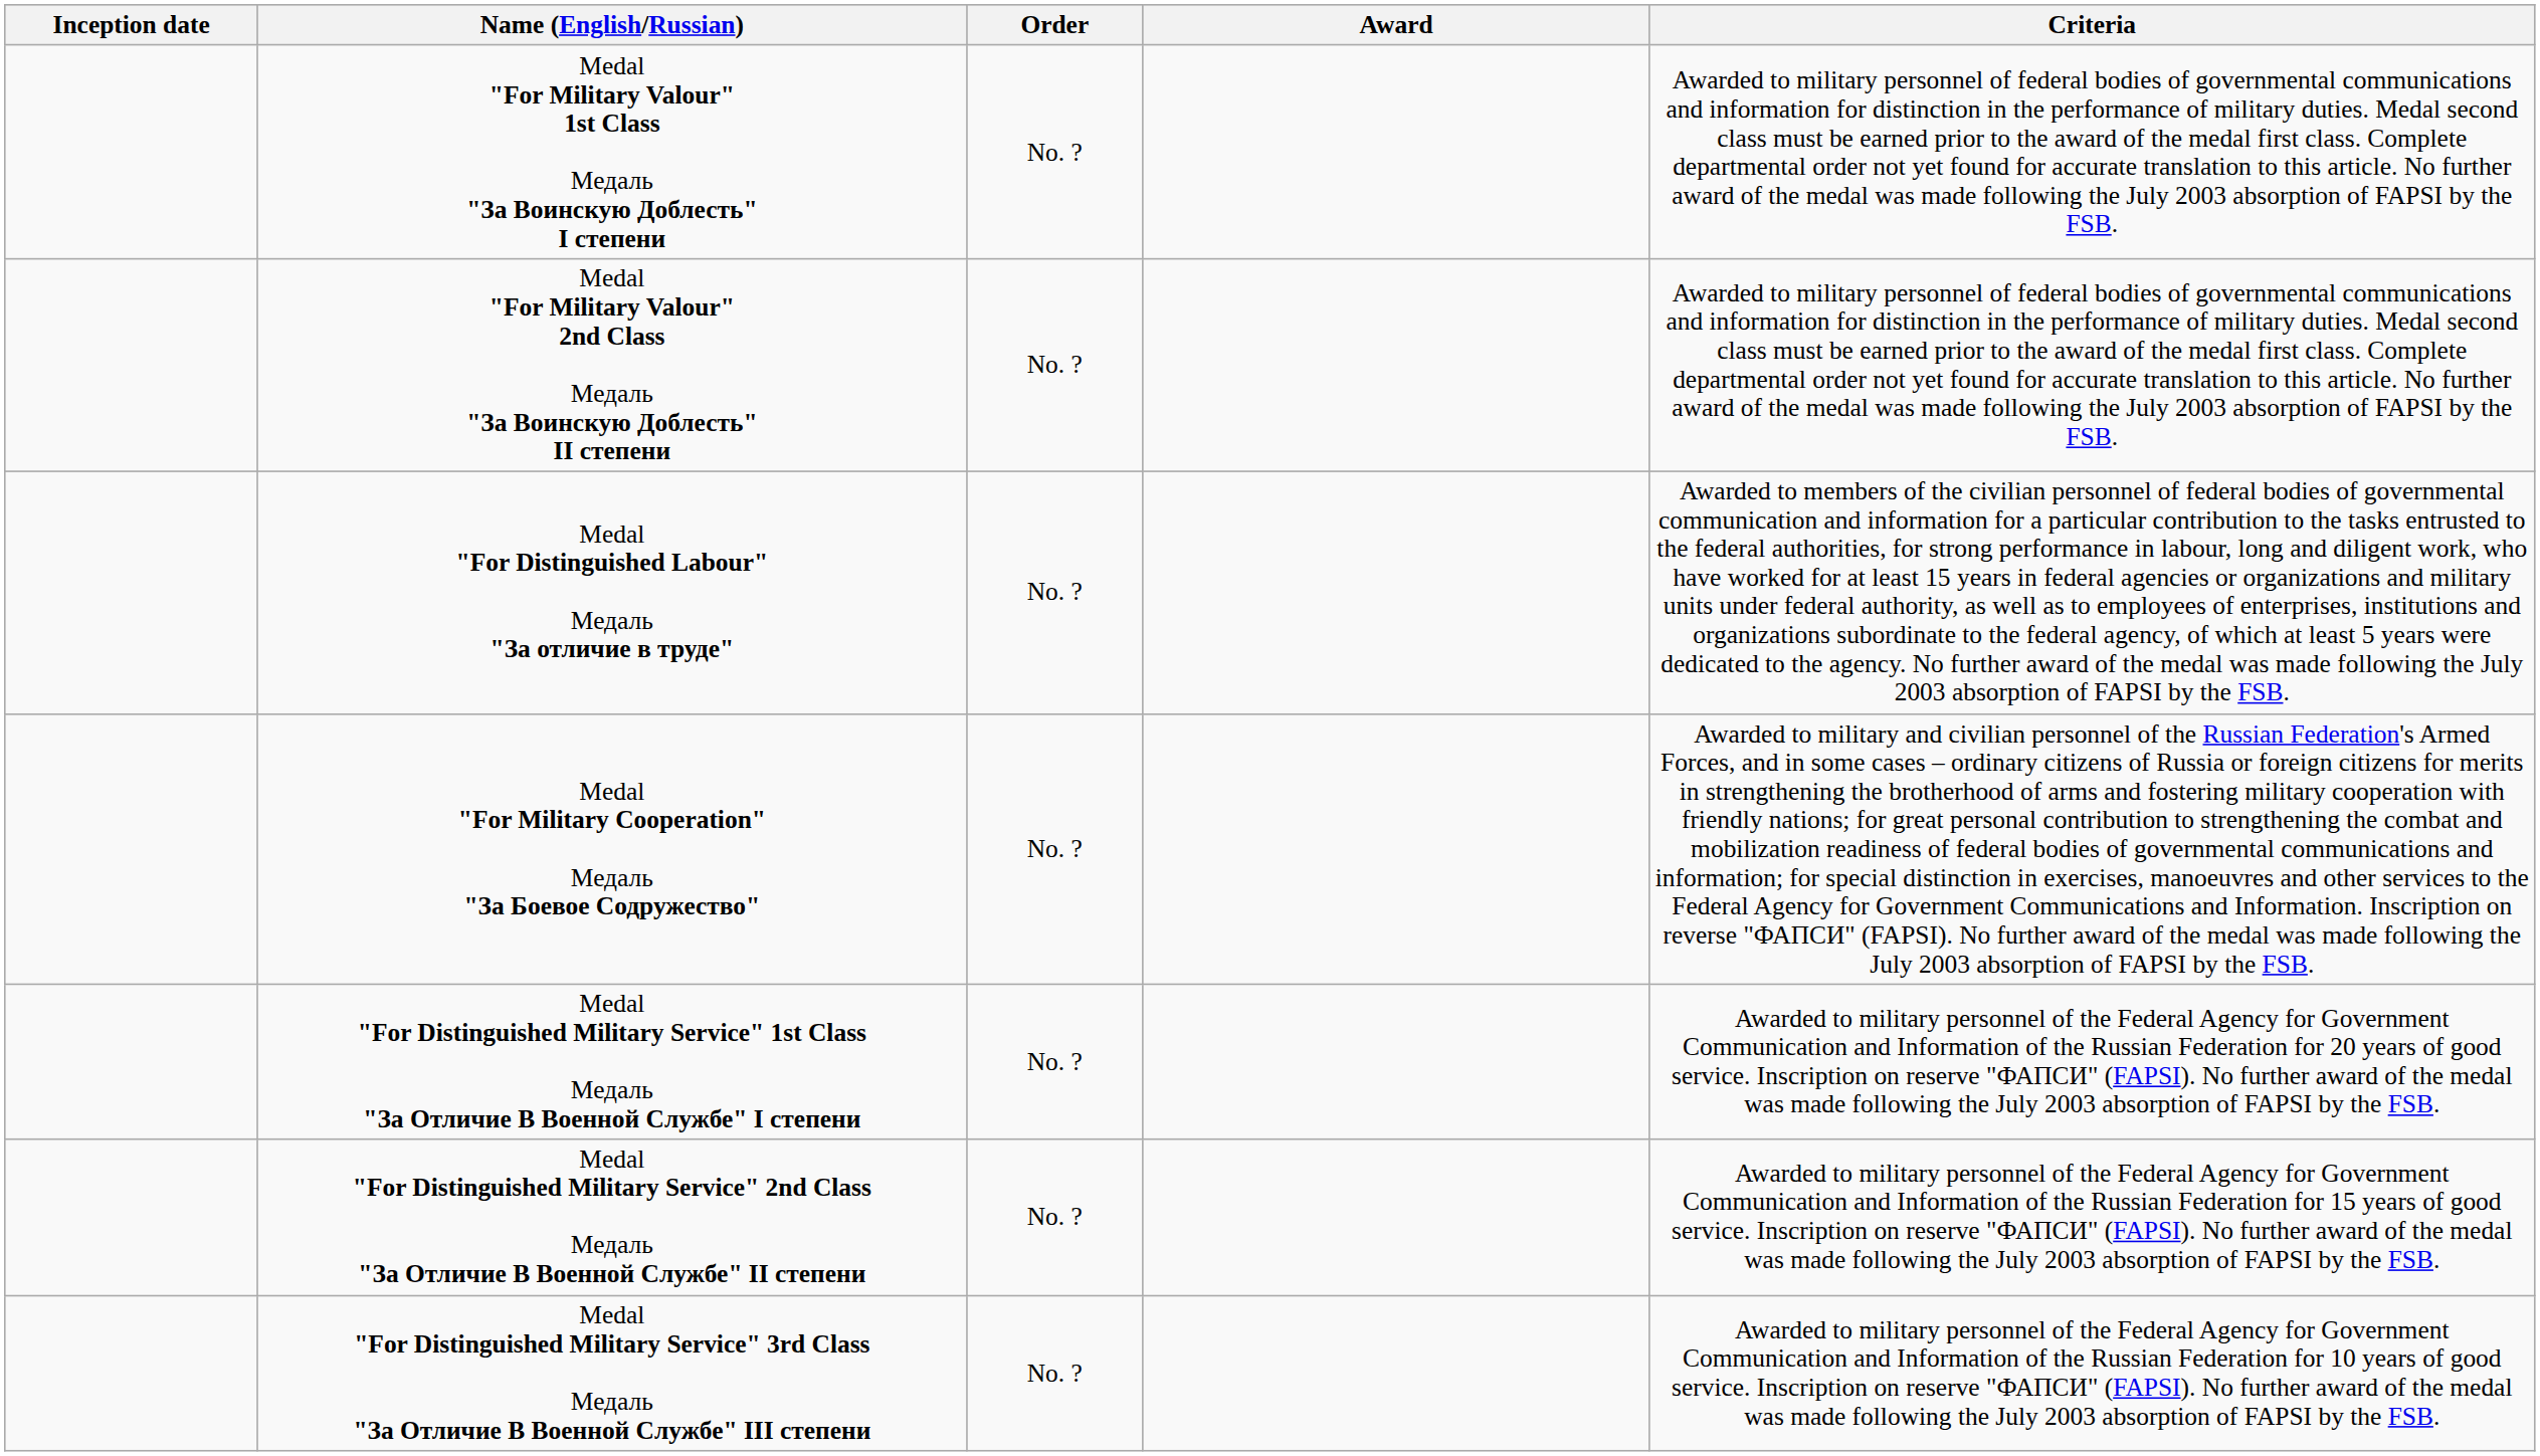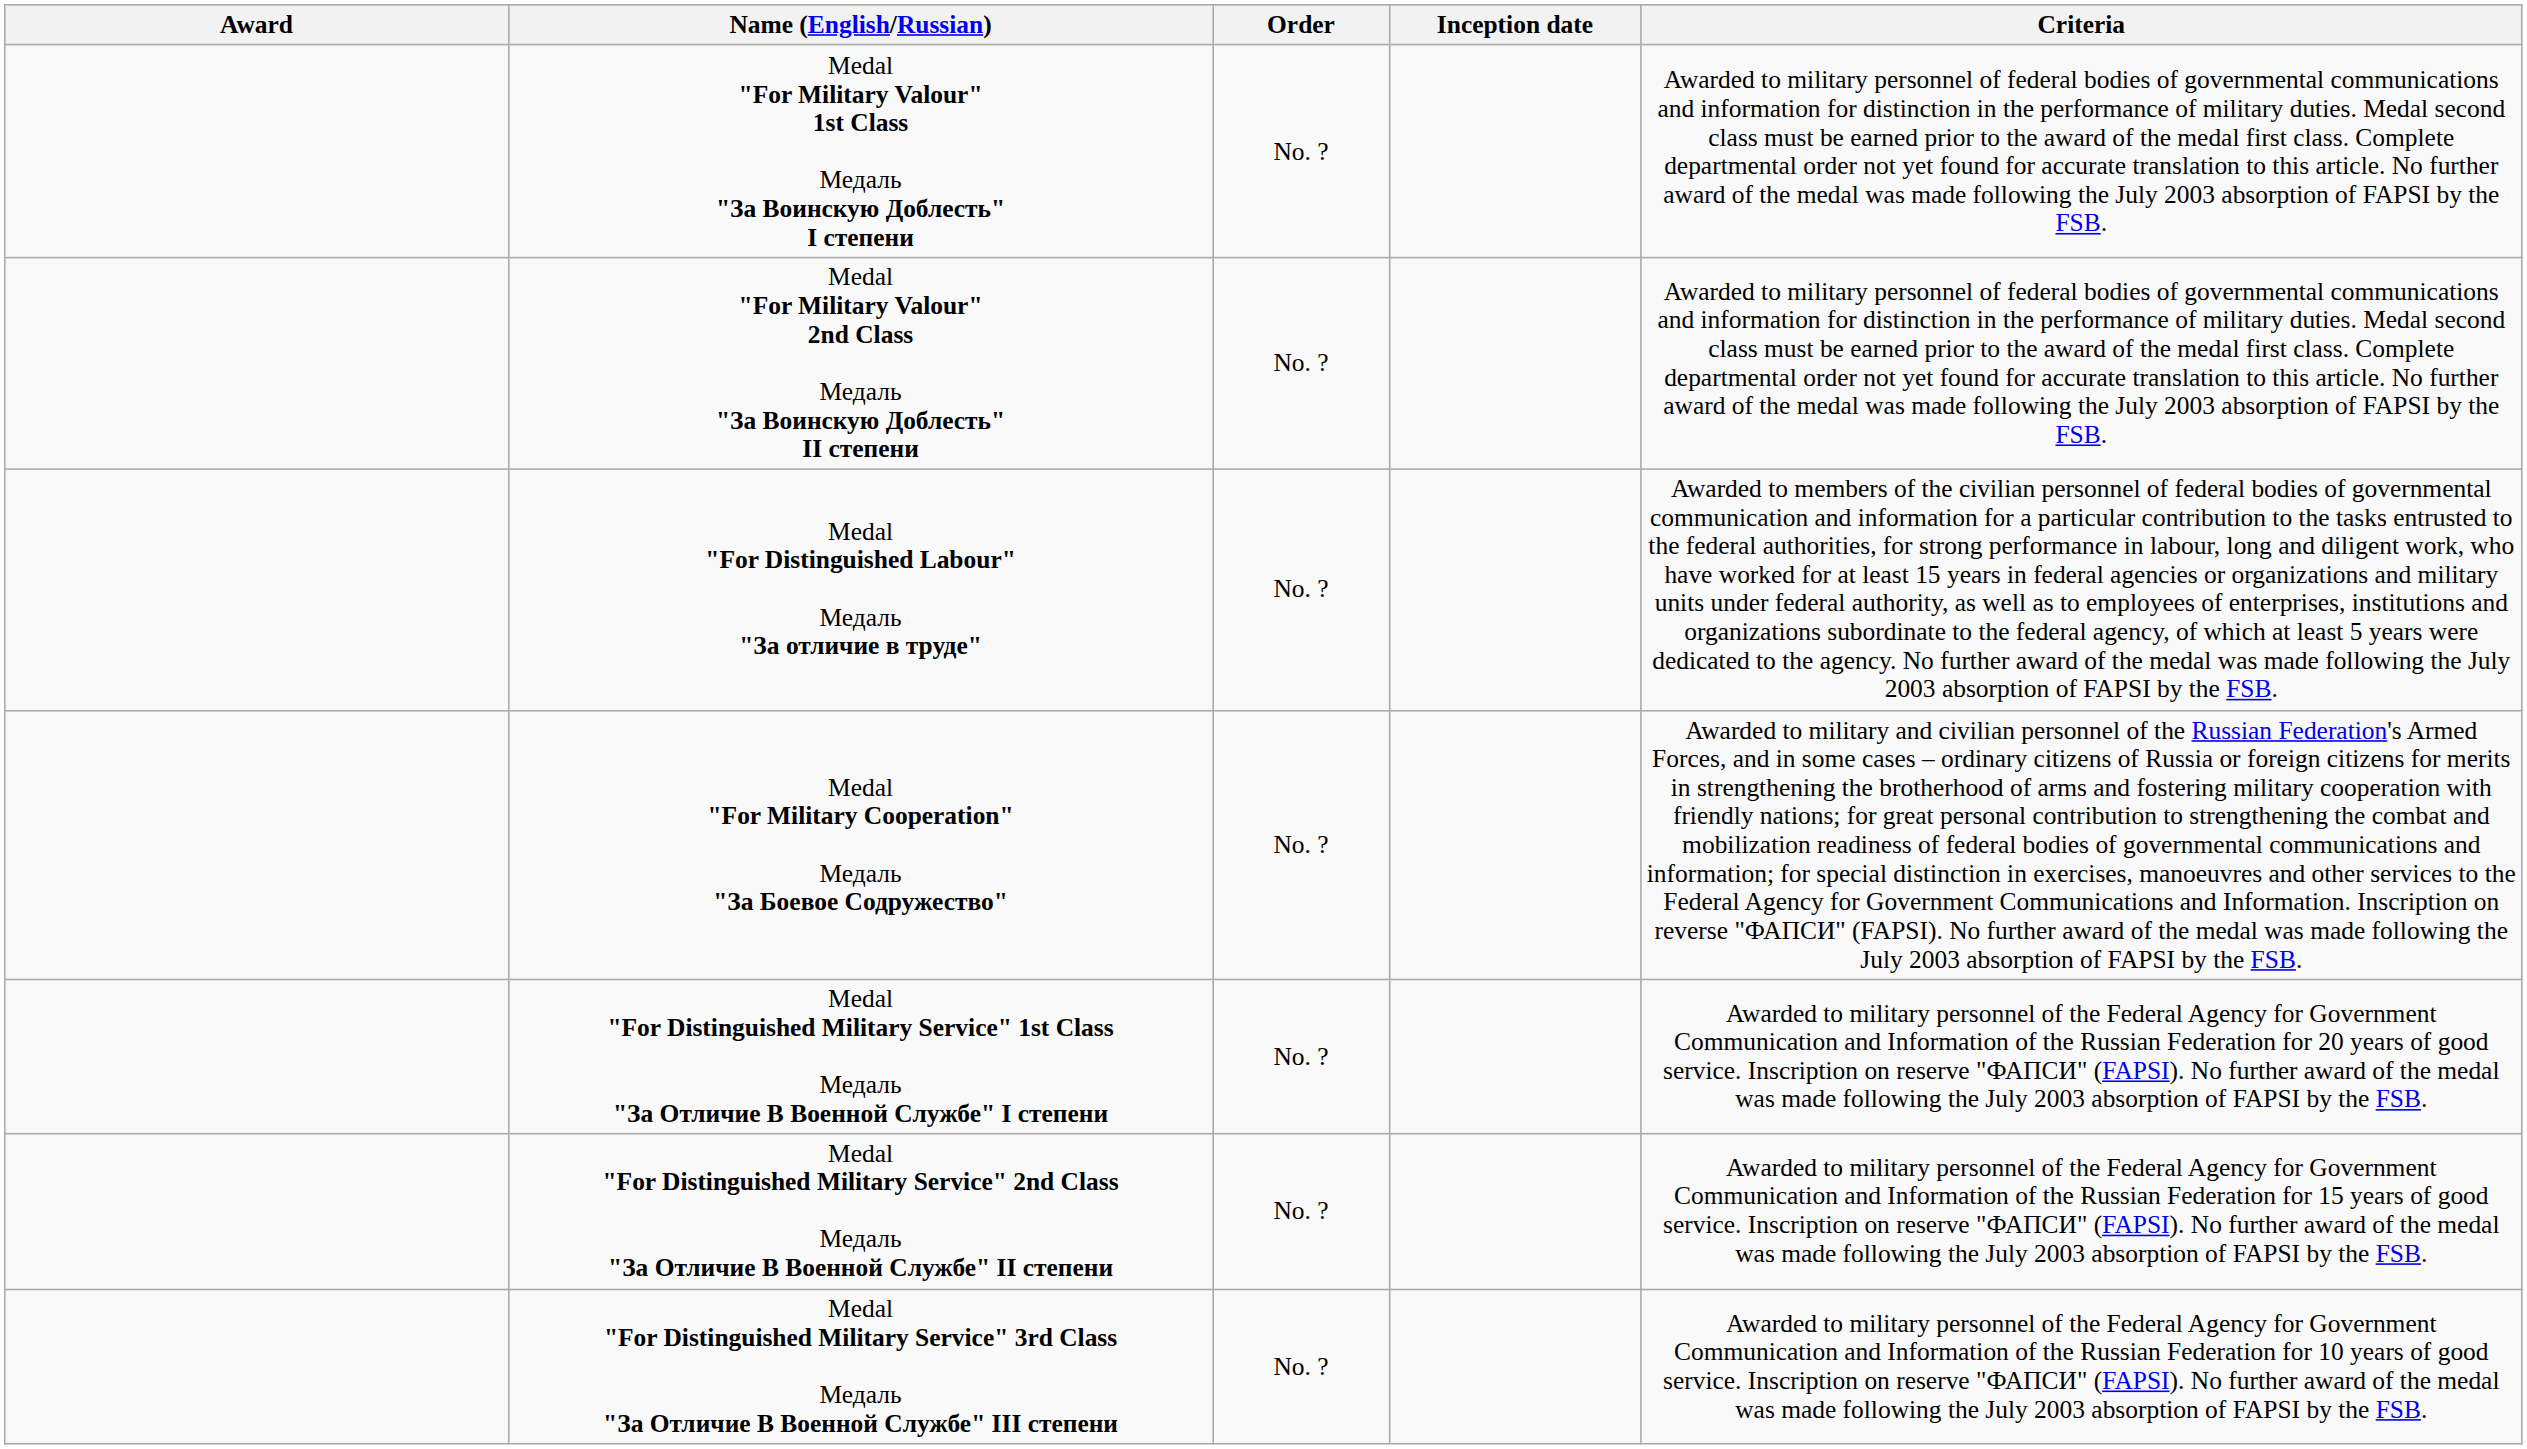 <table class="wikitable sortable" style="width:100%; text-align:center;">
 <tr>
-<th style="width:10%">Inception date</th>
+<th style="width:20%">Award</th>
 <th style="width:28%">Name (<a href='#'>English</a>/<a href='#'>Russian</a>)</th>
 <th style="width:7%">Order</th>
-<th style="width:20%">Award</th>
+<th style="width:10%">Inception date</th>
 <th style="width:35%">Criteria</th>
 </tr>
 <tr>
 <td></td>
 <td>Medal<br><strong>"For Military Valour"<br>1st Class</strong><br><br>Медаль<br><strong>"За Воинскую Доблесть"<br>I степени</strong></td>
 <td>No. ?</td>
 <td></td>
 <td>Awarded to military personnel of federal bodies of governmental communications and information for distinction in the performance of military duties. Medal second class must be earned prior to the award of the medal first class.  Complete departmental order not yet found for accurate translation to this article.  No further award of the medal was made following the July 2003 absorption of FAPSI by the <a href='#'>FSB</a>.</td>
 </tr>
 <tr>
 <td></td>
 <td>Medal<br><strong>"For Military Valour"<br>2nd Class</strong><br><br>Медаль<br><strong>"За Воинскую Доблесть"<br>II степени</strong></td>
 <td>No. ?</td>
 <td></td>
 <td>Awarded to military personnel of federal bodies of governmental communications and information for distinction in the performance of military duties. Medal second class must be earned prior to the award of the medal first class.  Complete departmental order not yet found for accurate translation to this article.  No further award of the medal was made following the July 2003 absorption of FAPSI by the <a href='#'>FSB</a>.</td>
 </tr>
 <tr>
 <td></td>
 <td>Medal<br><strong>"For Distinguished Labour"</strong><br><br>Медаль<br><strong>"За отличие в труде"</strong></td>
 <td>No. ?</td>
 <td></td>
 <td>Awarded to members of the civilian personnel of federal bodies of governmental communication and information for a particular contribution to the tasks entrusted to the federal authorities, for strong performance in labour, long and diligent work, who have worked for at least 15 years in federal agencies or organizations and military units under federal authority, as well as to employees of enterprises, institutions and organizations subordinate to the federal agency, of which at least 5 years were dedicated to the agency.  No further award of the medal was made following the July 2003 absorption of FAPSI by the <a href='#'>FSB</a>.</td>
 </tr>
 <tr>
 <td></td>
 <td>Medal<br><strong>"For Military Cooperation"</strong><br><br>Медаль<br><strong>"За Боевое Содружество"</strong></td>
 <td>No. ?</td>
 <td></td>
 <td>Awarded to military and civilian personnel of the <a href='#'>Russian Federation</a>'s Armed Forces, and in some cases – ordinary citizens of Russia or foreign citizens for merits in strengthening the brotherhood of arms and fostering military cooperation with friendly nations; for great personal contribution to strengthening the combat and mobilization readiness of federal bodies of governmental communications and information; for special distinction in exercises, manoeuvres and other services to the Federal Agency for Government Communications and Information.  Inscription on reverse "ФАПСИ" (FAPSI).  No further award of the medal was made following the July 2003 absorption of FAPSI by the <a href='#'>FSB</a>.</td>
 </tr>
 <tr>
 <td></td>
 <td>Medal<br><strong>"For Distinguished Military Service" 1st Class</strong><br><br>Медаль<br><strong>"За Отличие В Военной Службе" I степени</strong></td>
 <td>No. ?</td>
 <td></td>
 <td>Awarded to military personnel of the Federal Agency for Government Communication and Information of the Russian Federation for 20 years of good service. Inscription on reserve "ФАПСИ" (<a href='#'>FAPSI</a>).  No further award of the medal was made following the July 2003 absorption of FAPSI by the <a href='#'>FSB</a>.</td>
 </tr>
 <tr>
 <td></td>
 <td>Medal<br><strong>"For Distinguished Military Service" 2nd Class</strong><br><br>Медаль<br><strong>"За Отличие В Военной Службе" II степени</strong></td>
 <td>No. ?</td>
 <td></td>
 <td>Awarded to military personnel of the Federal Agency for Government Communication and Information of the Russian Federation for 15 years of good service. Inscription on reserve "ФАПСИ" (<a href='#'>FAPSI</a>).  No further award of the medal was made following the July 2003 absorption of FAPSI by the <a href='#'>FSB</a>.</td>
 </tr>
 <tr>
 <td></td>
 <td>Medal<br><strong>"For Distinguished Military Service" 3rd Class</strong><br><br>Медаль<br><strong>"За Отличие В Военной Службе" III степени</strong></td>
 <td>No. ?</td>
 <td></td>
 <td>Awarded to military personnel of the Federal Agency for Government Communication and Information of the Russian Federation for 10 years of good service. Inscription on reserve "ФАПСИ" (<a href='#'>FAPSI</a>).  No further award of the medal was made following the July 2003 absorption of FAPSI by the <a href='#'>FSB</a>.</td>
 </tr>
 </table>
